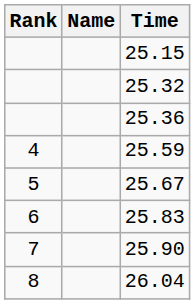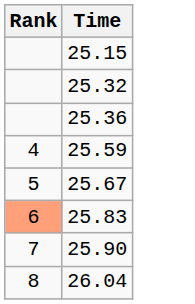 <table class="wikitable">
 <tr>
 <th>Rank</th>
-<th>Name</th>
 <th>Time</th>
 </tr>
 <tr>
 <td align="center"></td>
-<td></td>
 <td align="center">25.15</td>
 </tr>
 <tr>
 <td align="center"></td>
-<td></td>
 <td align="center">25.32</td>
 </tr>
 <tr>
 <td align="center"></td>
-<td></td>
 <td align="center">25.36</td>
 </tr>
 <tr>
 <td align="center">4</td>
-<td></td>
 <td align="center">25.59</td>
 </tr>
 <tr>
 <td align="center">5</td>
-<td></td>
 <td align="center">25.67</td>
 </tr>
 <tr>
-<td align="center">6</td>
-<td></td>
+<td align="center" style="background: lightsalmon;">6</td>
 <td align="center">25.83</td>
 </tr>
 <tr>
 <td align="center">7</td>
-<td></td>
 <td align="center">25.90</td>
 </tr>
 <tr>
 <td align="center">8</td>
-<td></td>
 <td align="center">26.04</td>
 </tr>
 </table>
